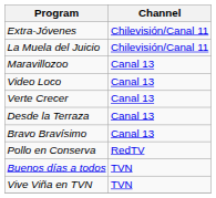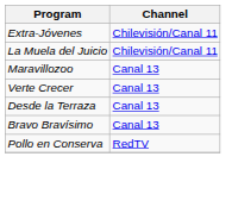 <table class="wikitable">
 <tr>
 <th>Program</th>
 <th>Channel</th>
 </tr>
 <tr>
 <td><em>Extra-Jóvenes</em></td>
 <td><a href='#'>Chilevisión/Canal 11</a></td>
 </tr>
 <tr>
 <td><em>La Muela del Juicio</em></td>
 <td><a href='#'>Chilevisión/Canal 11</a></td>
 </tr>
 <tr>
 <td><em>Maravillozoo </em></td>
-<td><a href='#'>Canal 13</a></td>
-</tr>
-<tr>
-<td><em>Video Loco</em></td>
 <td><a href='#'>Canal 13</a></td>
 </tr>
 <tr>
 <td><em>Verte Crecer</em></td>
 <td><a href='#'>Canal 13</a></td>
 </tr>
 <tr>
 <td><em>Desde la Terraza</em></td>
 <td><a href='#'>Canal 13</a></td>
 </tr>
 <tr>
 <td><em>Bravo Bravísimo</em></td>
 <td><a href='#'>Canal 13</a></td>
 </tr>
 <tr>
 <td><em>Pollo en Conserva</em></td>
 <td><a href='#'>RedTV</a></td>
 </tr>
 <tr>
-<td><em><a href='#'>Buenos días a todos</a></em></td>
-<td><a href='#'>TVN</a></td>
-</tr>
-<tr>
-<td><em>Vive Viña en TVN</em></td>
-<td><a href='#'>TVN</a></td>
-</tr>
-<tr>
 </tr>
 </table>
